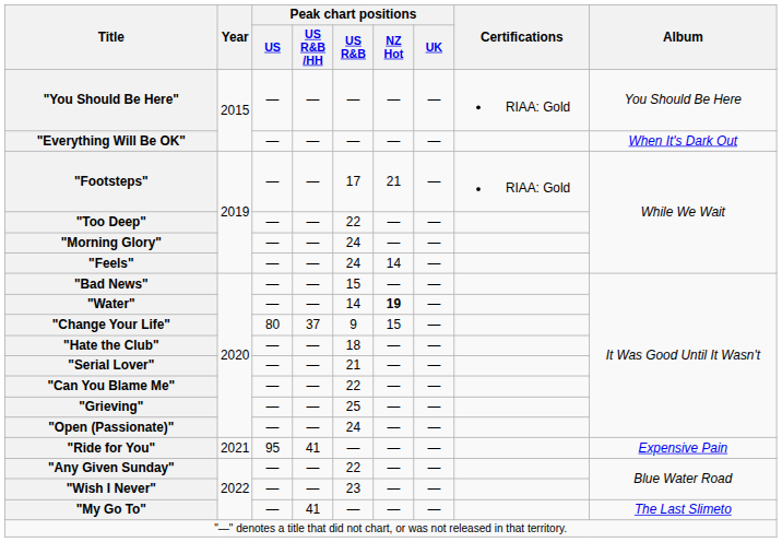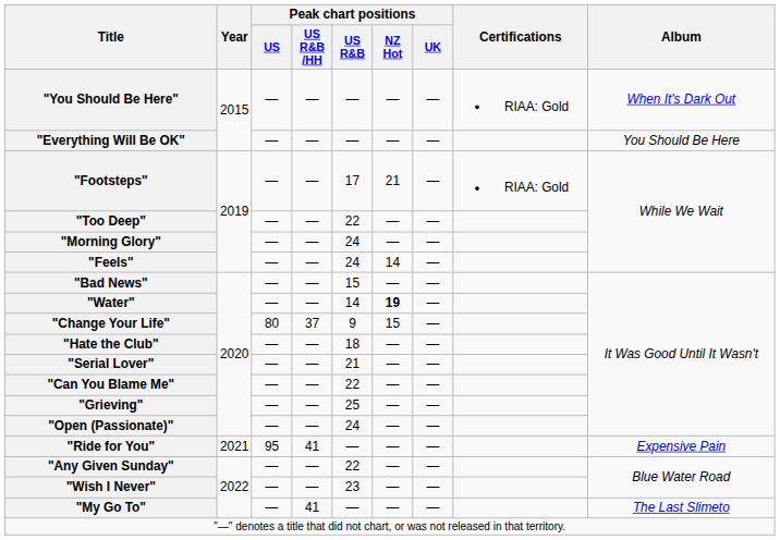 <table class="wikitable plainrowheaders" style="text-align:center;">
 <tr>
 <th scope="col" rowspan="2" style="width:16em;">Title</th>
 <th scope="col" rowspan="2" style="width:1em;">Year</th>
 <th scope="col" colspan="5">Peak chart positions</th>
 <th scope="col" rowspan="2" style="width:10em;">Certifications</th>
 <th scope="col" rowspan="2" style="width:14em;">Album</th>
 </tr>
 <tr>
 <th scope="col" style="width:3em; font-size:90%"><a href='#'>US</a><br></th>
 <th scope="col" style="width:3em;font-size:90%;"><a href='#'>US<br>R&B<br>/HH</a><br></th>
 <th scope="col" style="width:3em;font-size:90%;"><a href='#'>US R&B</a><br></th>
 <th scope="col" style="width:3em;font-size:90%;"><a href='#'>NZ<br>Hot</a><br></th>
 <th scope="col" style="width:3em;font-size:90%;"><a href='#'>UK</a><br></th>
 </tr>
 <tr>
 <th scope="row">"You Should Be Here"</th>
 <td rowspan="2">2015</td>
 <td>—</td>
 <td>—</td>
 <td>—</td>
 <td>—</td>
 <td>—</td>
 <td><br><ul><li>RIAA: Gold</li></ul></td>
-<td><em>You Should Be Here</em></td>
+<td><em><a href='#'>When It's Dark Out</a></em></td>
 </tr>
 <tr>
 <th scope="row">"Everything Will Be OK"<br></th>
 <td>—</td>
 <td>—</td>
 <td>—</td>
 <td>—</td>
 <td>—</td>
 <td></td>
-<td><em><a href='#'>When It's Dark Out</a></em></td>
+<td><em>You Should Be Here</em></td>
 </tr>
 <tr>
 <th scope="row">"Footsteps"<br></th>
 <td rowspan="4">2019</td>
 <td>—</td>
 <td>—</td>
 <td>17</td>
 <td>21</td>
 <td>—</td>
 <td><br><ul><li>RIAA: Gold</li></ul></td>
 <td rowspan="4"><em>While We Wait</em></td>
 </tr>
 <tr>
 <th scope="row">"Too Deep"</th>
 <td>—</td>
 <td>—</td>
 <td>22</td>
 <td>—</td>
 <td>—</td>
 <td></td>
 </tr>
 <tr>
 <th scope="row">"Morning Glory"</th>
 <td>—</td>
 <td>—</td>
 <td>24</td>
 <td>—</td>
 <td>—</td>
 <td></td>
 </tr>
 <tr>
 <th scope="row">"Feels"</th>
 <td>—</td>
 <td>—</td>
 <td>24</td>
 <td>14</td>
 <td>—</td>
 <td></td>
 </tr>
 <tr>
 <th scope="row">"Bad News"</th>
 <td rowspan="8">2020</td>
 <td>—</td>
 <td>—</td>
 <td>15</td>
 <td>—</td>
 <td>—</td>
 <td></td>
 <td rowspan="8"><em>It Was Good Until It Wasn't</em></td>
 </tr>
 <tr>
 <th scope="row">"Water"</th>
 <td>—</td>
 <td>—</td>
 <td>14</td>
 <td><strong>19</strong></td>
 <td>—</td>
 <td></td>
 </tr>
 <tr>
 <th scope="row">"Change Your Life"<br></th>
 <td>80</td>
 <td>37</td>
 <td>9</td>
 <td>15</td>
 <td>—</td>
 <td></td>
 </tr>
 <tr>
 <th scope="row">"Hate the Club"<br></th>
 <td>—</td>
 <td>—</td>
 <td>18</td>
 <td>—</td>
 <td>—</td>
 <td></td>
 </tr>
 <tr>
 <th scope="row">"Serial Lover"</th>
 <td>—</td>
 <td>—</td>
 <td>21</td>
 <td>—</td>
 <td>—</td>
 <td></td>
 </tr>
 <tr>
 <th scope="row">"Can You Blame Me"<br></th>
 <td>—</td>
 <td>—</td>
 <td>22</td>
 <td>—</td>
 <td>—</td>
 <td></td>
 </tr>
 <tr>
 <th scope="row">"Grieving"<br></th>
 <td>—</td>
 <td>—</td>
 <td>25</td>
 <td>—</td>
 <td>—</td>
 <td></td>
 </tr>
 <tr>
 <th scope="row">"Open (Passionate)"</th>
 <td>—</td>
 <td>—</td>
 <td>24</td>
 <td>—</td>
 <td>—</td>
 <td></td>
 </tr>
 <tr>
 <th scope="row">"Ride for You"<br></th>
 <td>2021</td>
 <td>95</td>
 <td>41</td>
 <td>—</td>
 <td>—</td>
 <td>—</td>
 <td></td>
 <td><em><a href='#'>Expensive Pain</a></em></td>
 </tr>
 <tr>
 <th scope="row">"Any Given Sunday"<br></th>
 <td rowspan="3">2022</td>
 <td>—</td>
 <td>—</td>
 <td>22</td>
 <td>—</td>
 <td>—</td>
 <td></td>
 <td rowspan="2"><em>Blue Water Road</em></td>
 </tr>
 <tr>
 <th scope="row">"Wish I Never"</th>
 <td>—</td>
 <td>—</td>
 <td>23</td>
 <td>—</td>
 <td>—</td>
 <td></td>
 </tr>
 <tr>
 <th scope="row">"My Go To"<br></th>
 <td>—</td>
 <td>41</td>
 <td>—</td>
 <td>—</td>
 <td>—</td>
 <td></td>
 <td><em><a href='#'>The Last Slimeto</a></em></td>
 </tr>
 <tr>
 <td colspan="13" style="font-size:85%">"—" denotes a title that did not chart, or was not released in that territory.</td>
 </tr>
 </table>
